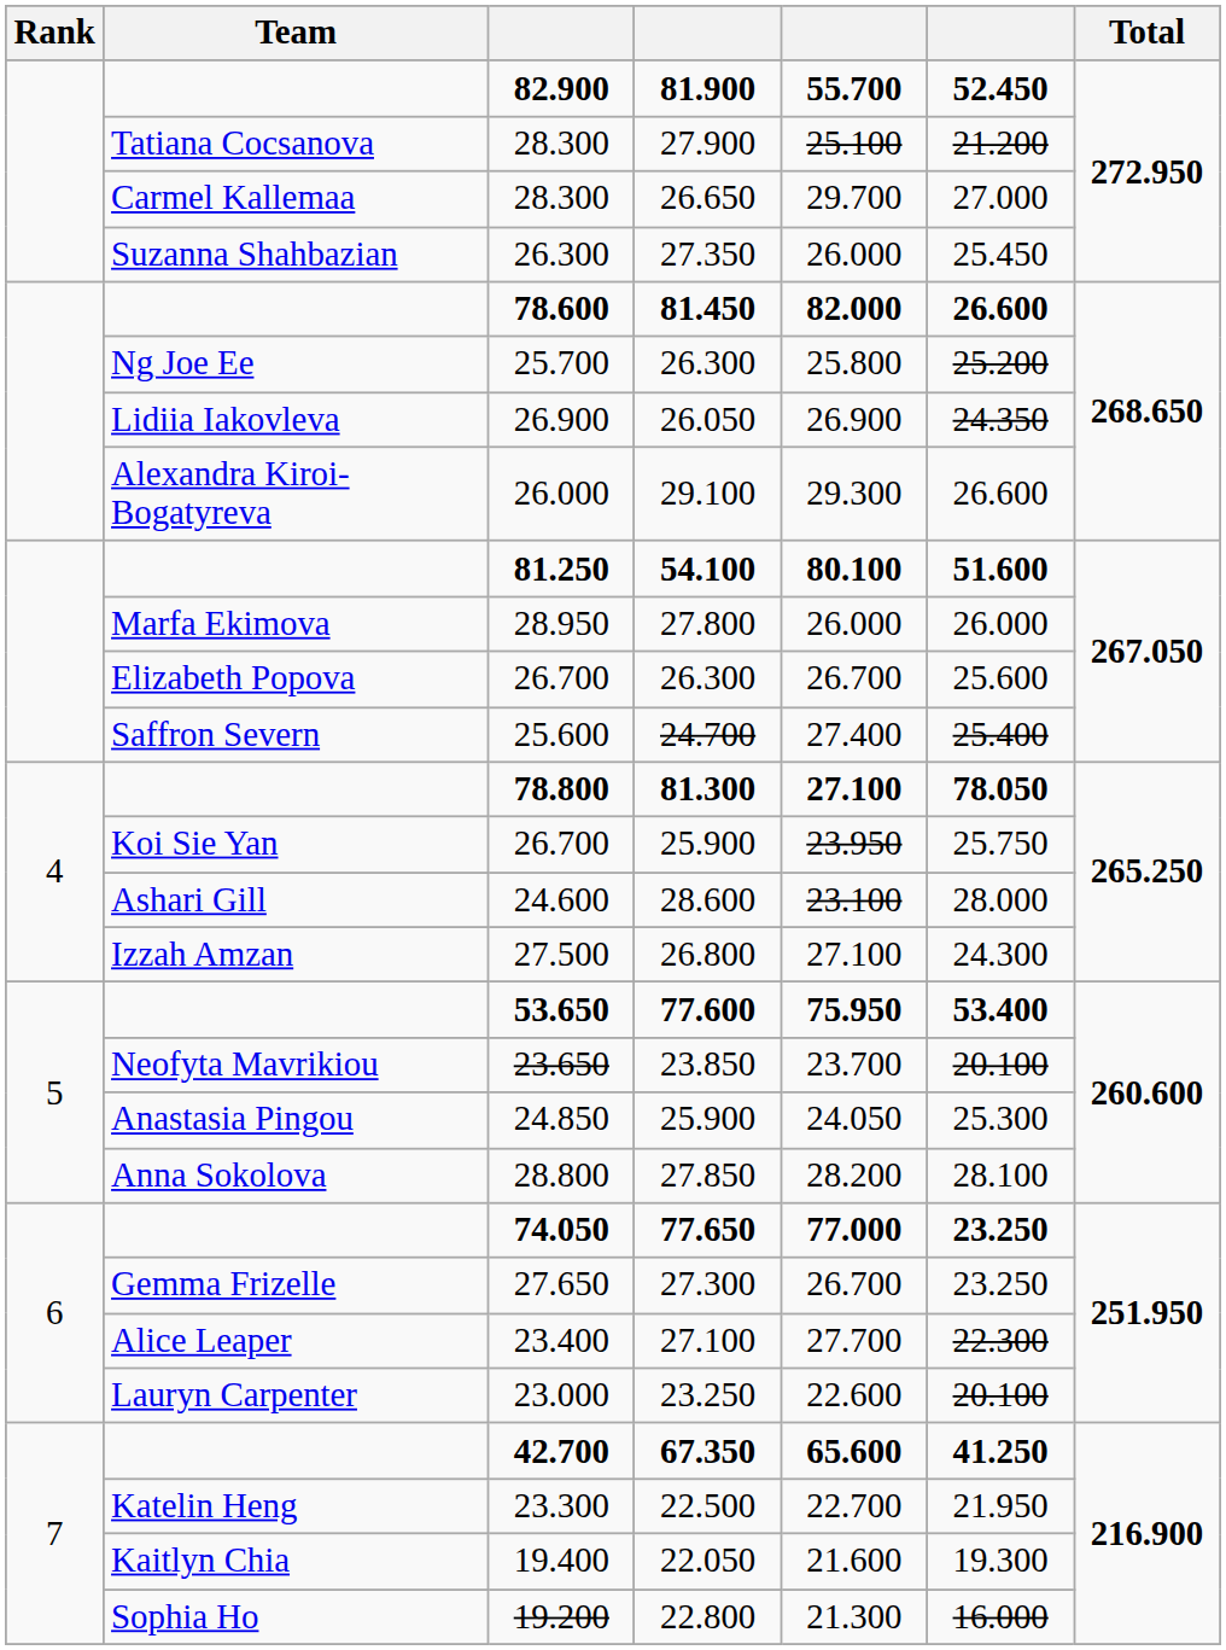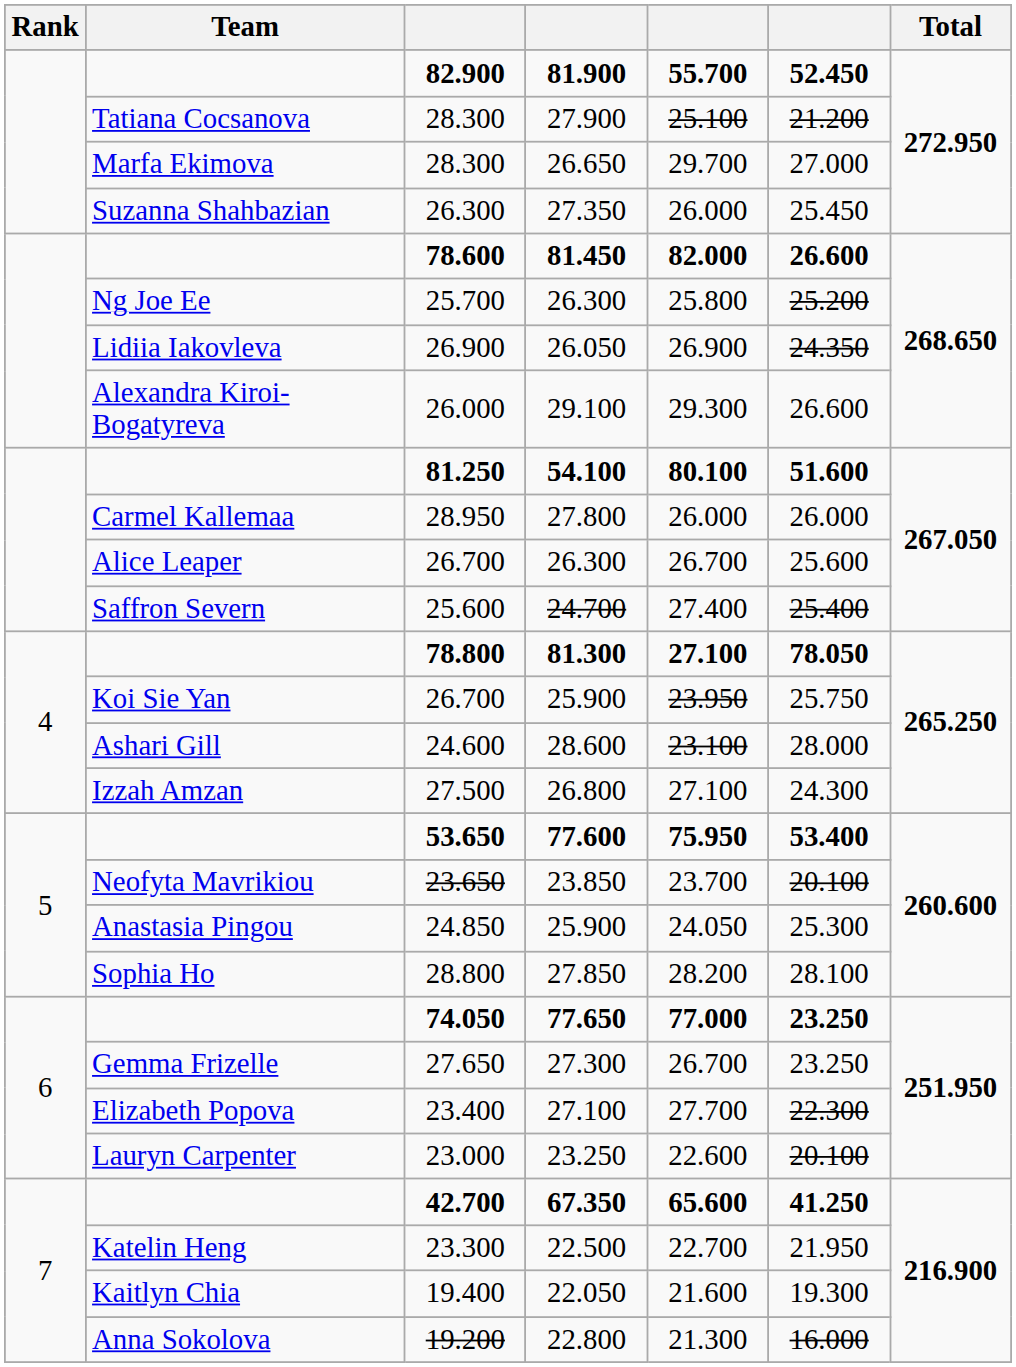 <table class="wikitable sortable" style="text-align:center; font-size:100%">
 <tr>
 <th scope="col" style="width:20px;">Rank</th>
 <th !scope="col" style="width:170px;">Team</th>
 <th !scope="col" style="width:60px;"></th>
 <th !scope="col" style="width:60px;"></th>
 <th !scope="col" style="width:60px;"></th>
 <th !scope="col" style="width:60px;"></th>
 <th !scope="col" style="width:60px;">Total</th>
 </tr>
 <tr>
 <td rowspan=4></td>
 <td style="text-align:left;"></td>
 <td><strong>82.900</strong></td>
 <td><strong>81.900</strong></td>
 <td><strong>55.700</strong></td>
 <td><strong>52.450</strong></td>
 <td rowspan=4><strong>272.950</strong></td>
 </tr>
 <tr>
 <td style="text-align:left;"><a href='#'>Tatiana Cocsanova</a></td>
 <td>28.300</td>
 <td>27.900</td>
 <td><s>25.100</s></td>
 <td><s>21.200</s></td>
 </tr>
 <tr>
-<td style="text-align:left;"><a href='#'>Carmel Kallemaa</a></td>
+<td style="text-align:left;"><a href='#'>Marfa Ekimova</a></td>
 <td>28.300</td>
 <td>26.650</td>
 <td>29.700</td>
 <td>27.000</td>
 </tr>
 <tr>
 <td style="text-align:left;"><a href='#'>Suzanna Shahbazian</a></td>
 <td>26.300</td>
 <td>27.350</td>
 <td>26.000</td>
 <td>25.450</td>
 </tr>
 <tr>
 <td rowspan=4></td>
 <td style="text-align:left;"></td>
 <td><strong>78.600</strong></td>
 <td><strong>81.450</strong></td>
 <td><strong>82.000</strong></td>
 <td><strong>26.600</strong></td>
 <td rowspan=4><strong>268.650</strong></td>
 </tr>
 <tr>
 <td style="text-align:left;"><a href='#'>Ng Joe Ee</a></td>
 <td>25.700</td>
 <td>26.300</td>
 <td>25.800</td>
 <td><s>25.200</s></td>
 </tr>
 <tr>
 <td style="text-align:left;"><a href='#'>Lidiia Iakovleva</a></td>
 <td>26.900</td>
 <td>26.050</td>
 <td>26.900</td>
 <td><s>24.350</s></td>
 </tr>
 <tr>
 <td style="text-align:left;"><a href='#'>Alexandra Kiroi-Bogatyreva</a></td>
 <td>26.000</td>
 <td>29.100</td>
 <td>29.300</td>
 <td>26.600</td>
 </tr>
 <tr>
 <td rowspan=4></td>
 <td style="text-align:left;"></td>
 <td><strong>81.250</strong></td>
 <td><strong>54.100</strong></td>
 <td><strong>80.100</strong></td>
 <td><strong>51.600</strong></td>
 <td rowspan=4><strong>267.050</strong></td>
 </tr>
 <tr>
-<td style="text-align:left;"><a href='#'>Marfa Ekimova</a></td>
+<td style="text-align:left;"><a href='#'>Carmel Kallemaa</a></td>
 <td>28.950</td>
 <td>27.800</td>
 <td>26.000</td>
 <td>26.000</td>
 </tr>
 <tr>
-<td style="text-align:left;"><a href='#'>Elizabeth Popova</a></td>
+<td style="text-align:left;"><a href='#'>Alice Leaper</a></td>
 <td>26.700</td>
 <td>26.300</td>
 <td>26.700</td>
 <td>25.600</td>
 </tr>
 <tr>
 <td style="text-align:left;"><a href='#'>Saffron Severn</a></td>
 <td>25.600</td>
 <td><s>24.700</s></td>
 <td>27.400</td>
 <td><s>25.400</s></td>
 </tr>
 <tr>
 <td rowspan=4>4</td>
 <td style="text-align:left;"></td>
 <td><strong>78.800</strong></td>
 <td><strong>81.300</strong></td>
 <td><strong>27.100</strong></td>
 <td><strong>78.050</strong></td>
 <td rowspan=4><strong>265.250</strong></td>
 </tr>
 <tr>
 <td style="text-align:left;"><a href='#'>Koi Sie Yan</a></td>
 <td>26.700</td>
 <td>25.900</td>
 <td><s>23.950</s></td>
 <td>25.750</td>
 </tr>
 <tr>
 <td style="text-align:left;"><a href='#'>Ashari Gill</a></td>
 <td>24.600</td>
 <td>28.600</td>
 <td><s>23.100</s></td>
 <td>28.000</td>
 </tr>
 <tr>
 <td style="text-align:left;"><a href='#'>Izzah Amzan</a></td>
 <td>27.500</td>
 <td>26.800</td>
 <td>27.100</td>
 <td>24.300</td>
 </tr>
 <tr>
 <td rowspan=4>5</td>
 <td style="text-align:left;"></td>
 <td><strong>53.650</strong></td>
 <td><strong>77.600</strong></td>
 <td><strong>75.950</strong></td>
 <td><strong>53.400</strong></td>
 <td rowspan=4><strong>260.600</strong></td>
 </tr>
 <tr>
 <td style="text-align:left;"><a href='#'>Neofyta Mavrikiou</a></td>
 <td><s>23.650</s></td>
 <td>23.850</td>
 <td>23.700</td>
 <td><s>20.100</s></td>
 </tr>
 <tr>
 <td style="text-align:left;"><a href='#'>Anastasia Pingou</a></td>
 <td>24.850</td>
 <td>25.900</td>
 <td>24.050</td>
 <td>25.300</td>
 </tr>
 <tr>
-<td style="text-align:left;"><a href='#'>Anna Sokolova</a></td>
+<td style="text-align:left;"><a href='#'>Sophia Ho</a></td>
 <td>28.800</td>
 <td>27.850</td>
 <td>28.200</td>
 <td>28.100</td>
 </tr>
 <tr>
 <td rowspan=4>6</td>
 <td style="text-align:left;"></td>
 <td><strong>74.050</strong></td>
 <td><strong>77.650</strong></td>
 <td><strong>77.000</strong></td>
 <td><strong>23.250</strong></td>
 <td rowspan=4><strong>251.950</strong></td>
 </tr>
 <tr>
 <td style="text-align:left;"><a href='#'>Gemma Frizelle</a></td>
 <td>27.650</td>
 <td>27.300</td>
 <td>26.700</td>
 <td>23.250</td>
 </tr>
 <tr>
-<td style="text-align:left;"><a href='#'>Alice Leaper</a></td>
+<td style="text-align:left;"><a href='#'>Elizabeth Popova</a></td>
 <td>23.400</td>
 <td>27.100</td>
 <td>27.700</td>
 <td><s>22.300</s></td>
 </tr>
 <tr>
 <td style="text-align:left;"><a href='#'>Lauryn Carpenter</a></td>
 <td>23.000</td>
 <td>23.250</td>
 <td>22.600</td>
 <td><s>20.100</s></td>
 </tr>
 <tr>
 <td rowspan=4>7</td>
 <td style="text-align:left;"></td>
 <td><strong>42.700</strong></td>
 <td><strong>67.350</strong></td>
 <td><strong>65.600</strong></td>
 <td><strong>41.250</strong></td>
 <td rowspan=4><strong>216.900</strong></td>
 </tr>
 <tr>
 <td style="text-align:left;"><a href='#'>Katelin Heng</a></td>
 <td>23.300</td>
 <td>22.500</td>
 <td>22.700</td>
 <td>21.950</td>
 </tr>
 <tr>
 <td style="text-align:left;"><a href='#'>Kaitlyn Chia</a></td>
 <td>19.400</td>
 <td>22.050</td>
 <td>21.600</td>
 <td>19.300</td>
 </tr>
 <tr>
-<td style="text-align:left;"><a href='#'>Sophia Ho</a></td>
+<td style="text-align:left;"><a href='#'>Anna Sokolova</a></td>
 <td><s>19.200</s></td>
 <td>22.800</td>
 <td>21.300</td>
 <td><s>16.000</s></td>
 </tr>
 </table>
